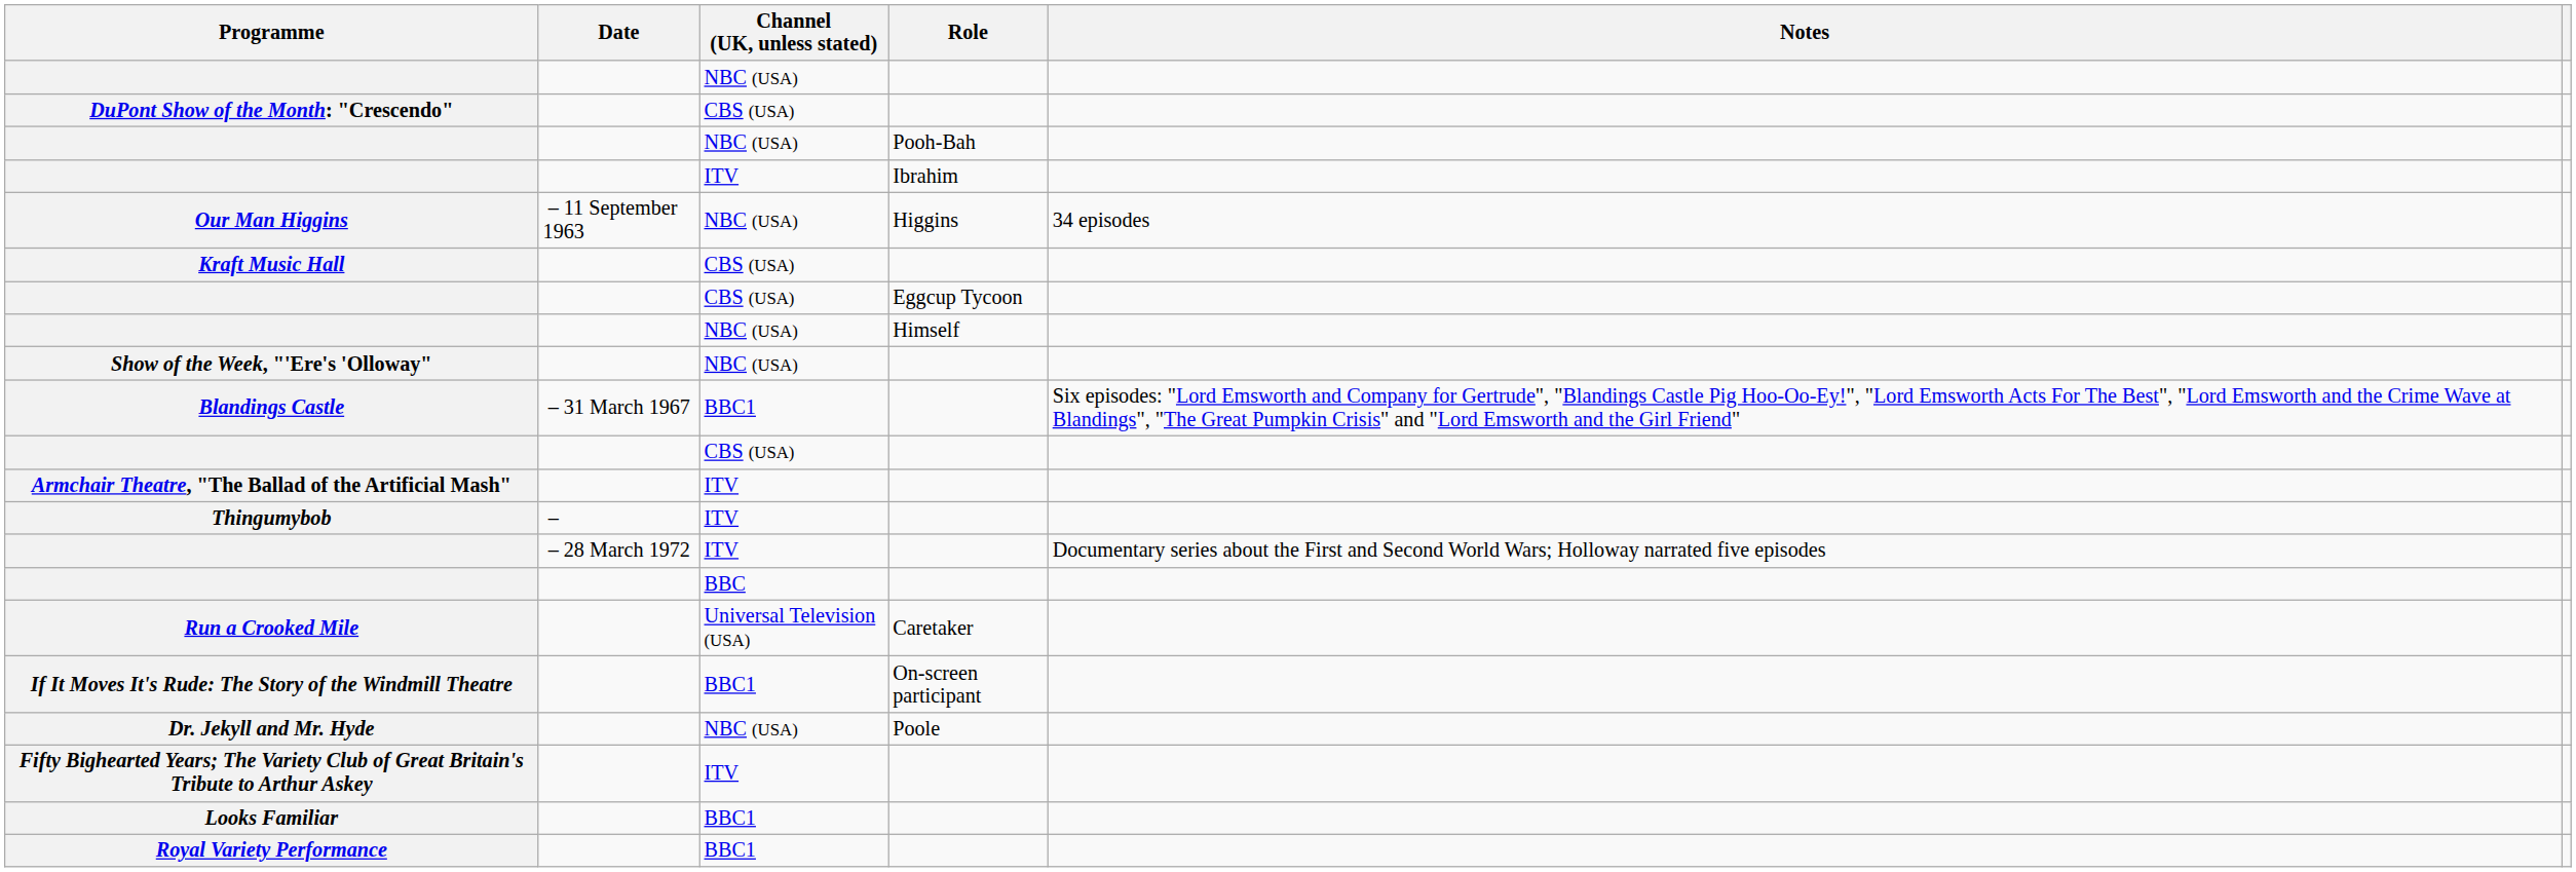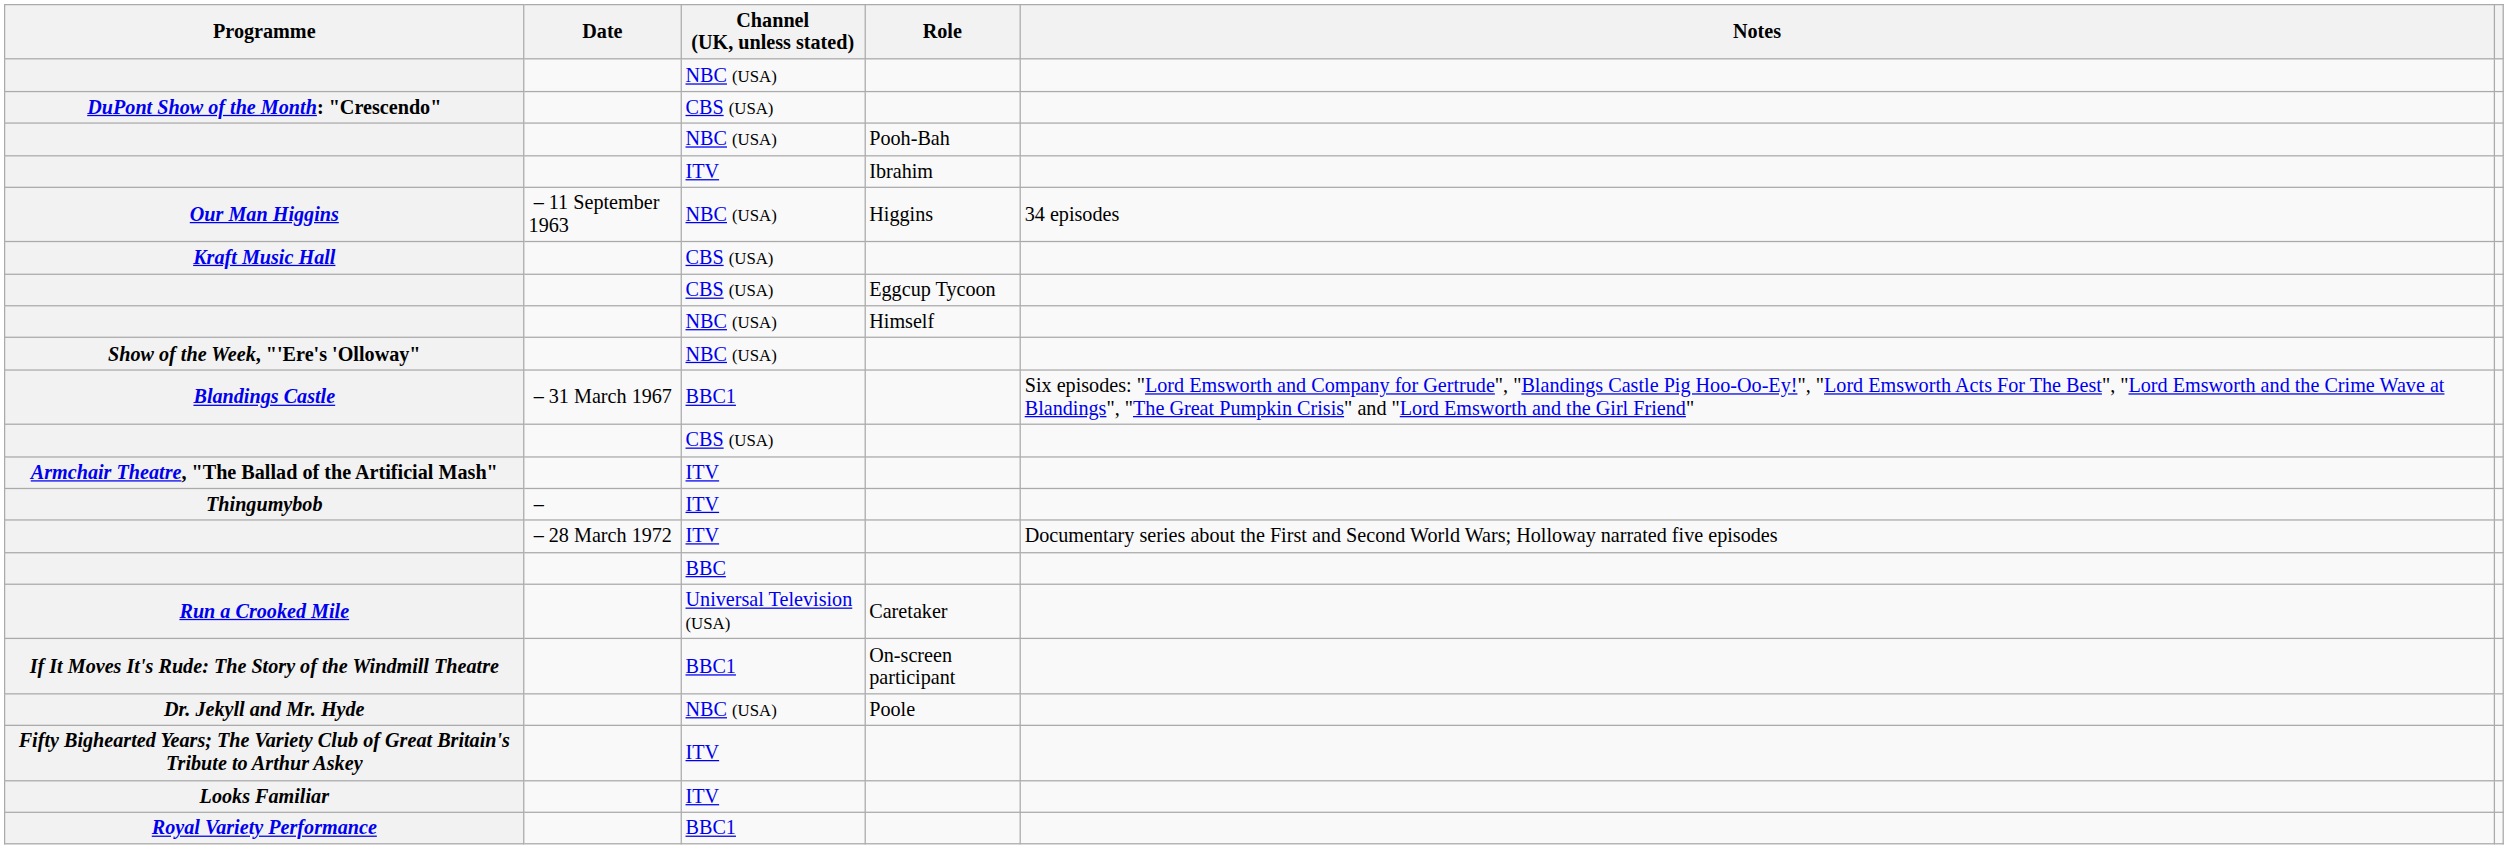 <table class="wikitable plainrowheaders sortable" style="margin-right: 0;">
 <tr>
 <th scope="col">Programme</th>
 <th scope="col">Date</th>
 <th scope="col">Channel<br>(UK, unless stated)</th>
 <th scope="col">Role</th>
 <th scope="col" class="unsortable">Notes</th>
 <th scope="col" class="unsortable"></th>
 </tr>
 <tr>
 <th scope="row"></th>
 <td></td>
 <td><a href='#'>NBC</a> <small>(USA)</small></td>
 <td></td>
 <td></td>
 <td style="text-align: center;"></td>
 </tr>
 <tr>
 <th scope="row"><em><a href='#'>DuPont Show of the Month</a></em>: "Crescendo"</th>
 <td></td>
 <td><a href='#'>CBS</a> <small>(USA)</small></td>
 <td></td>
 <td></td>
 <td style="text-align: center;"></td>
 </tr>
 <tr>
 <th scope="row"></th>
 <td></td>
 <td><a href='#'>NBC</a> <small>(USA)</small></td>
 <td>Pooh-Bah</td>
 <td></td>
 <td style="text-align: center;"></td>
 </tr>
 <tr>
 <th scope="row"></th>
 <td></td>
 <td><a href='#'>ITV</a></td>
 <td>Ibrahim</td>
 <td></td>
 <td style="text-align: center;"></td>
 </tr>
 <tr>
 <th scope="row"><em><a href='#'>Our Man Higgins</a></em></th>
 <td> – 11 September 1963</td>
 <td><a href='#'>NBC</a> <small>(USA)</small></td>
 <td>Higgins</td>
 <td>34 episodes</td>
 <td style="text-align: center;"></td>
 </tr>
 <tr>
 <th scope="row"><em><a href='#'>Kraft Music Hall</a></em></th>
 <td></td>
 <td><a href='#'>CBS</a> <small>(USA)</small></td>
 <td></td>
 <td></td>
 <td style="text-align: center;"></td>
 </tr>
 <tr>
 <th scope="row"></th>
 <td></td>
 <td><a href='#'>CBS</a> <small>(USA)</small></td>
 <td>Eggcup Tycoon</td>
 <td></td>
 <td style="text-align: center;"></td>
 </tr>
 <tr>
 <th scope="row"></th>
 <td></td>
 <td><a href='#'>NBC</a> <small>(USA)</small></td>
 <td>Himself</td>
 <td></td>
 <td style="text-align: center;"></td>
 </tr>
 <tr>
 <th scope="row"><em>Show of the Week</em>, "'Ere's 'Olloway"</th>
 <td></td>
 <td><a href='#'>NBC</a> <small>(USA)</small></td>
 <td></td>
 <td></td>
 <td style="text-align: center;"></td>
 </tr>
 <tr>
 <th scope="row"><em><a href='#'>Blandings Castle</a></em></th>
 <td> – 31 March 1967</td>
 <td><a href='#'>BBC1</a></td>
 <td></td>
 <td>Six episodes: "<a href='#'>Lord Emsworth and Company for Gertrude</a>", "<a href='#'>Blandings Castle Pig Hoo-Oo-Ey!</a>", "<a href='#'>Lord Emsworth Acts For The Best</a>", "<a href='#'>Lord Emsworth and the Crime Wave at Blandings</a>", "<a href='#'>The Great Pumpkin Crisis</a>" and "<a href='#'>Lord Emsworth and the Girl Friend</a>"</td>
 <td style="text-align: center;"></td>
 </tr>
 <tr>
 <th scope="row"></th>
 <td></td>
 <td><a href='#'>CBS</a> <small>(USA)</small></td>
 <td></td>
 <td></td>
 <td style="text-align: center;"></td>
 </tr>
 <tr>
 <th scope="row"><em><a href='#'>Armchair Theatre</a></em>, "The Ballad of the Artificial Mash"</th>
 <td></td>
 <td><a href='#'>ITV</a></td>
 <td></td>
 <td></td>
 <td style="text-align: center;"></td>
 </tr>
 <tr>
 <th scope="row"><em>Thingumybob</em></th>
 <td> –</td>
 <td><a href='#'>ITV</a></td>
 <td></td>
 <td></td>
 <td style="text-align: center;"></td>
 </tr>
 <tr>
 <th scope="row"></th>
 <td> – 28 March 1972</td>
 <td><a href='#'>ITV</a></td>
 <td></td>
 <td>Documentary series about the First and Second World Wars; Holloway narrated five episodes</td>
 <td style="text-align: center;"></td>
 </tr>
 <tr>
 <th scope="row"></th>
 <td></td>
 <td><a href='#'>BBC</a></td>
 <td></td>
 <td></td>
 <td style="text-align: center;"></td>
 </tr>
 <tr>
 <th scope="row"><em><a href='#'>Run a Crooked Mile</a></em></th>
 <td></td>
 <td><a href='#'>Universal Television</a> <small>(USA)</small></td>
 <td>Caretaker</td>
 <td></td>
 <td style="text-align: center;"></td>
 </tr>
 <tr>
 <th scope="row"><em>If It Moves It's Rude: The Story of the Windmill Theatre</em></th>
 <td></td>
 <td><a href='#'>BBC1</a></td>
 <td>On-screen participant</td>
 <td></td>
 <td style="text-align: center;"></td>
 </tr>
 <tr>
 <th scope="row"><em>Dr. Jekyll and Mr. Hyde</em></th>
 <td></td>
 <td><a href='#'>NBC</a> <small>(USA)</small></td>
 <td>Poole</td>
 <td></td>
 <td style="text-align: center;"></td>
 </tr>
 <tr>
 <th scope="row"><em>Fifty Bighearted Years; The Variety Club of Great Britain's Tribute to Arthur Askey</em></th>
 <td></td>
 <td><a href='#'>ITV</a></td>
 <td></td>
 <td></td>
 <td style="text-align: center;"></td>
 </tr>
 <tr>
 <th scope="row"><em>Looks Familiar</em></th>
 <td></td>
-<td><a href='#'>BBC1</a></td>
+<td><a href='#'>ITV</a></td>
 <td></td>
 <td></td>
 <td style="text-align: center;"></td>
 </tr>
 <tr>
 <th scope="row"><em><a href='#'>Royal Variety Performance</a></em></th>
 <td></td>
 <td><a href='#'>BBC1</a></td>
 <td></td>
 <td></td>
 <td style="text-align: center;"></td>
 </tr>
 </table>
